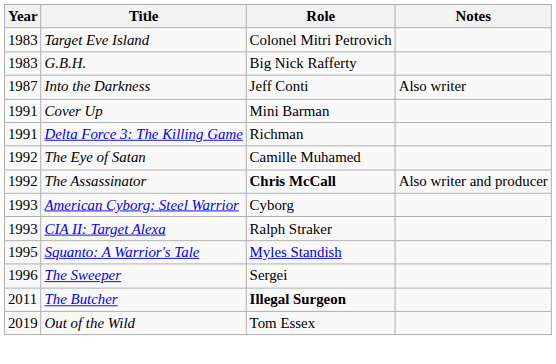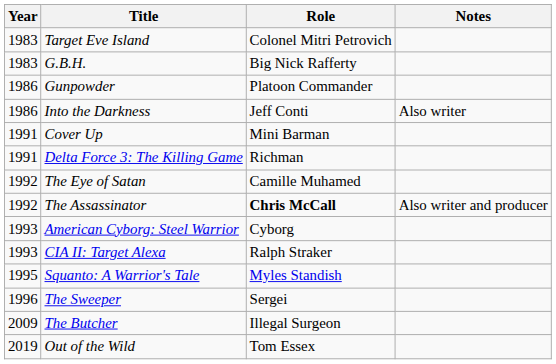 <table class="wikitable sortable">
 <tr>
 <th>Year</th>
 <th>Title</th>
 <th>Role</th>
 <th>Notes</th>
 </tr>
 <tr>
 <td>1983</td>
 <td><em>Target Eve Island</em></td>
 <td>Colonel Mitri Petrovich</td>
 <td></td>
 </tr>
 <tr>
 <td>1983</td>
 <td><em>G.B.H.</em></td>
 <td>Big Nick Rafferty</td>
 <td></td>
 </tr>
 <tr>
-<td>1987</td>
+<td>1986</td>
+<td Gunpowder (film)><em>Gunpowder</em></td>
+<td>Platoon Commander</td>
+<td></td>
+</tr>
+<tr>
+<td>1986</td>
 <td><em>Into the Darkness</em></td>
 <td>Jeff Conti</td>
 <td>Also writer</td>
 </tr>
 <tr>
 <td>1991</td>
 <td><em>Cover Up</em></td>
 <td>Mini Barman</td>
 <td></td>
 </tr>
 <tr>
 <td>1991</td>
 <td><em><a href='#'>Delta Force 3: The Killing Game</a></em></td>
 <td>Richman</td>
 <td></td>
 </tr>
 <tr>
 <td>1992</td>
 <td><em>The Eye of Satan</em></td>
 <td>Camille Muhamed</td>
 <td></td>
 </tr>
 <tr>
 <td>1992</td>
 <td><em>The Assassinator</em></td>
 <td><strong>Chris McCall</strong></td>
 <td>Also writer and producer</td>
 </tr>
 <tr>
 <td>1993</td>
 <td><em><a href='#'>American Cyborg: Steel Warrior</a></em></td>
 <td>Cyborg</td>
 <td></td>
 </tr>
 <tr>
 <td>1993</td>
 <td><em><a href='#'>CIA II: Target Alexa</a></em></td>
 <td>Ralph Straker</td>
 <td></td>
 </tr>
 <tr>
 <td>1995</td>
 <td><em><a href='#'>Squanto: A Warrior's Tale</a></em></td>
 <td><a href='#'>Myles Standish</a></td>
 <td></td>
 </tr>
 <tr>
 <td>1996</td>
 <td><em><a href='#'>The Sweeper</a></em></td>
 <td>Sergei</td>
 <td></td>
 </tr>
 <tr>
-<td>2011</td>
+<td>2009</td>
 <td><a href='#'><em>The Butcher</em></a></td>
-<td><strong>Illegal Surgeon</strong></td>
+<td>Illegal Surgeon</td>
 <td></td>
 </tr>
 <tr>
 <td>2019</td>
 <td><em>Out of the Wild</em></td>
 <td>Tom Essex</td>
 <td></td>
 </tr>
 </table>
